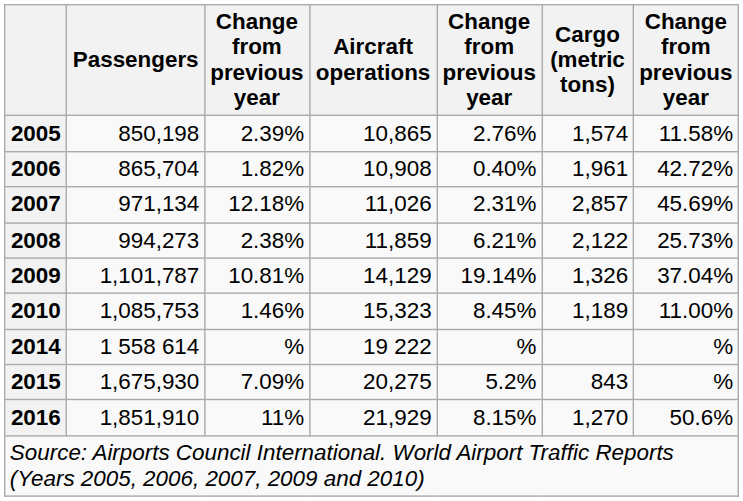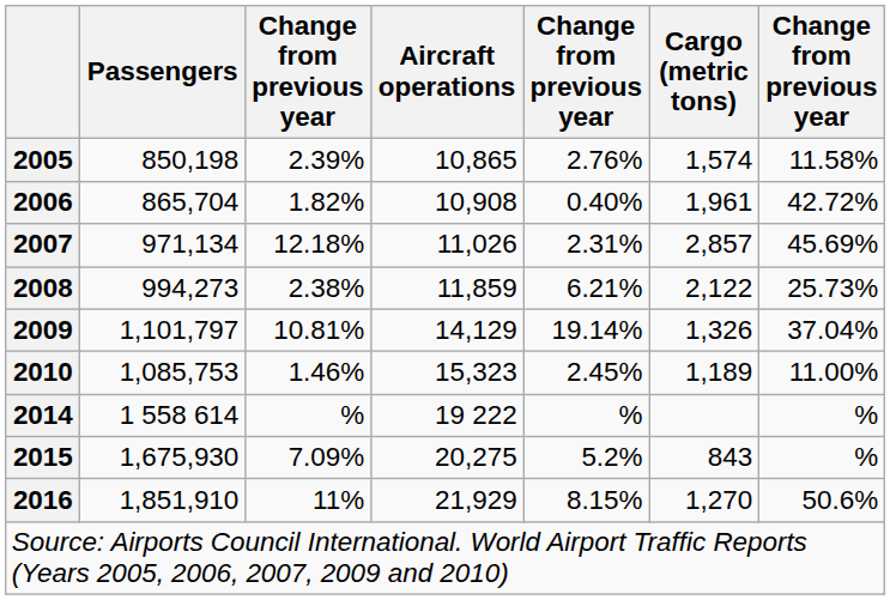 <table class="wikitable" style="text-align:right; width:525px">
 <tr>
 <th style="width:50px"></th>
 <th style="width:100px">Passengers</th>
 <th style="width:75px">Change from previous year</th>
 <th style="width:100px">Aircraft operations</th>
 <th style="width:75px">Change from previous year</th>
 <th style="width:100px">Cargo<br>(metric tons)</th>
 <th style="width:75px">Change from previous year</th>
 </tr>
 <tr>
 <th>2005</th>
 <td>850,198</td>
 <td> 2.39%</td>
 <td>10,865</td>
 <td> 2.76%</td>
 <td>1,574</td>
 <td>11.58%</td>
 </tr>
 <tr>
 <th>2006</th>
 <td>865,704</td>
 <td> 1.82%</td>
 <td>10,908</td>
 <td> 0.40%</td>
 <td>1,961</td>
 <td>42.72%</td>
 </tr>
 <tr>
 <th>2007</th>
 <td>971,134</td>
 <td>12.18%</td>
 <td>11,026</td>
 <td> 2.31%</td>
 <td>2,857</td>
 <td>45.69%</td>
 </tr>
 <tr>
 <th>2008</th>
 <td>994,273</td>
 <td> 2.38%</td>
 <td>11,859</td>
 <td> 6.21%</td>
 <td>2,122</td>
 <td>25.73%</td>
 </tr>
 <tr>
 <th>2009</th>
-<td>1,101,787</td>
+<td>1,101,797</td>
 <td>10.81%</td>
 <td>14,129</td>
 <td>19.14%</td>
 <td>1,326</td>
 <td>37.04%</td>
 </tr>
 <tr>
 <th>2010</th>
 <td>1,085,753</td>
 <td> 1.46%</td>
 <td>15,323</td>
-<td> 8.45%</td>
+<td> 2.45%</td>
 <td>1,189</td>
 <td>11.00%</td>
 </tr>
 <tr>
 <th>2014</th>
 <td>1 558 614</td>
 <td> %</td>
 <td>19 222</td>
 <td> %</td>
 <td></td>
 <td>%</td>
 </tr>
 <tr>
 <th>2015</th>
 <td>1,675,930</td>
 <td> 7.09%</td>
 <td>20,275</td>
 <td> 5.2%</td>
 <td>843</td>
 <td>%</td>
 </tr>
 <tr>
 <th>2016</th>
 <td>1,851,910</td>
 <td> 11%</td>
 <td>21,929</td>
 <td> 8.15%</td>
 <td>1,270</td>
 <td>50.6%</td>
 </tr>
 <tr>
 <td colspan="7" style="text-align:left;"><em>Source: Airports Council International. World Airport Traffic Reports<br>(Years 2005, 2006, 2007, 2009 and 2010)</em></td>
 </tr>
 </table>
